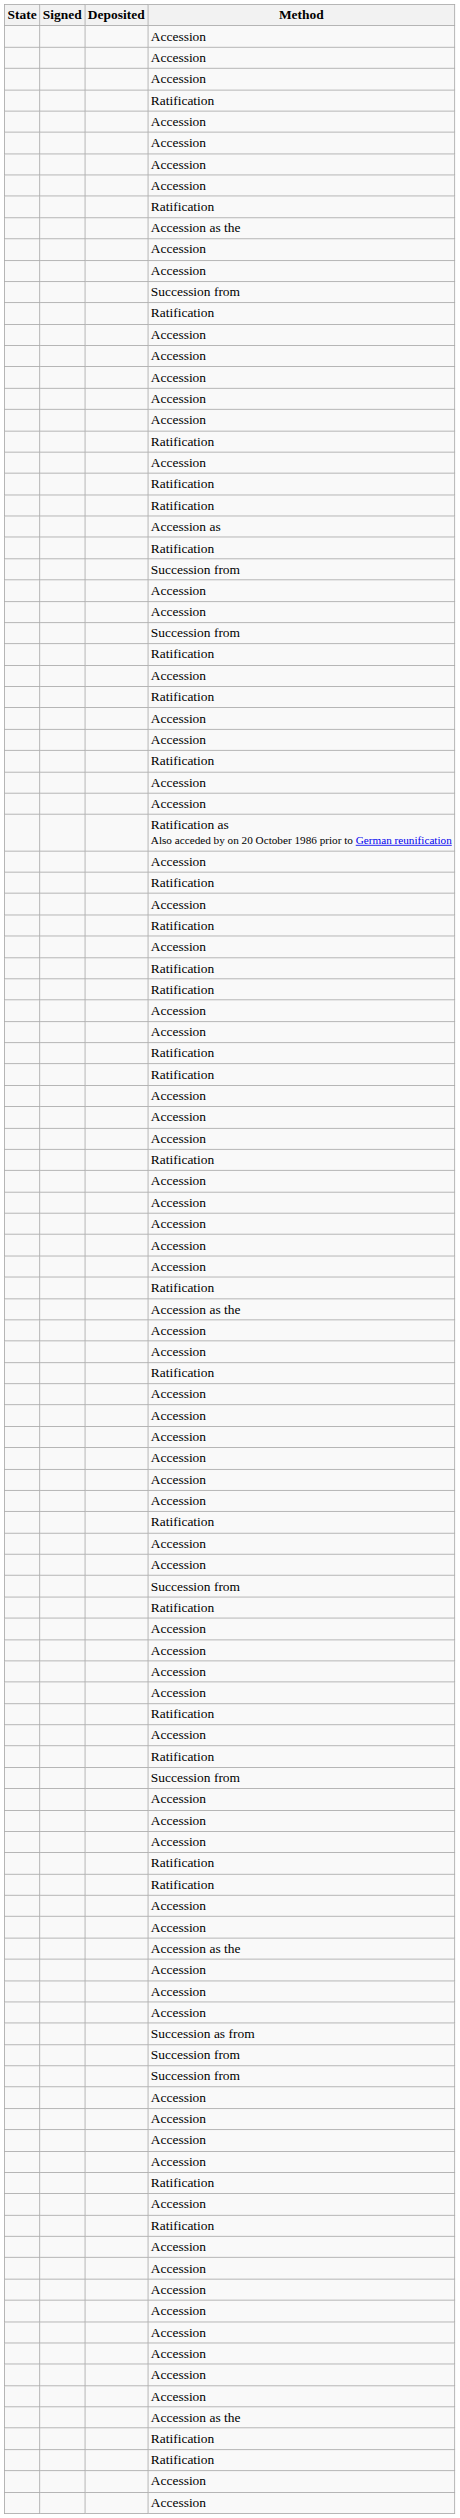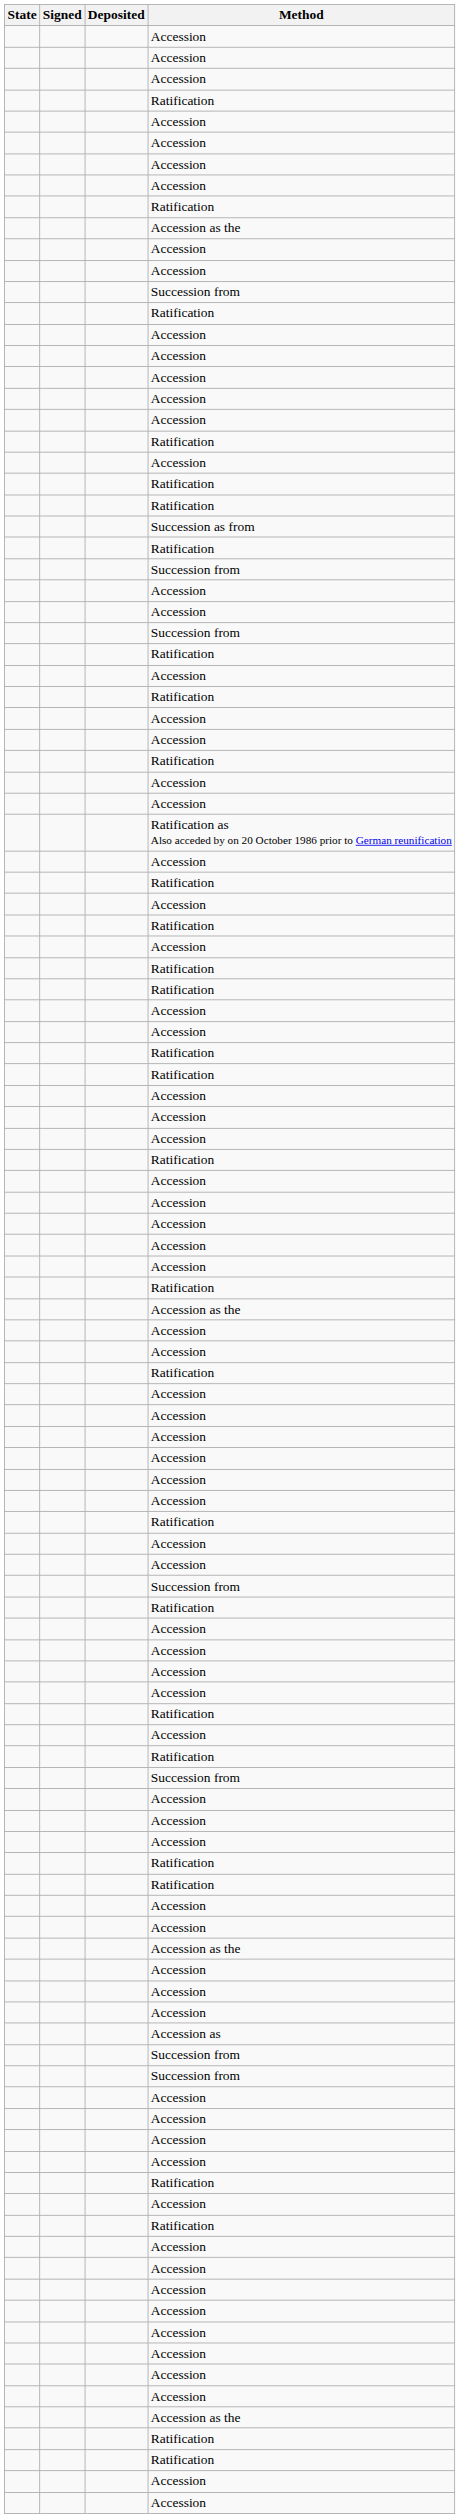 <table class="wikitable sortable">
 <tr>
 <th>State</th>
 <th>Signed</th>
 <th>Deposited</th>
 <th>Method</th>
 </tr>
 <tr>
 <td></td>
 <td></td>
 <td></td>
 <td>Accession</td>
 </tr>
 <tr>
 <td></td>
 <td></td>
 <td></td>
 <td>Accession</td>
 </tr>
 <tr>
 <td></td>
 <td></td>
 <td></td>
 <td>Accession</td>
 </tr>
 <tr>
 <td></td>
 <td></td>
 <td></td>
 <td>Ratification</td>
 </tr>
 <tr>
 <td></td>
 <td></td>
 <td></td>
 <td>Accession</td>
 </tr>
 <tr>
 <td></td>
 <td></td>
 <td></td>
 <td>Accession</td>
 </tr>
 <tr>
 <td></td>
 <td></td>
 <td></td>
 <td>Accession</td>
 </tr>
 <tr>
 <td></td>
 <td></td>
 <td></td>
 <td>Accession</td>
 </tr>
 <tr>
 <td></td>
 <td></td>
 <td></td>
 <td>Ratification</td>
 </tr>
 <tr>
 <td></td>
 <td></td>
 <td></td>
 <td>Accession as the </td>
 </tr>
 <tr>
 <td></td>
 <td></td>
 <td></td>
 <td>Accession</td>
 </tr>
 <tr>
 <td></td>
 <td></td>
 <td></td>
 <td>Accession</td>
 </tr>
 <tr>
 <td></td>
 <td></td>
 <td></td>
 <td>Succession from </td>
 </tr>
 <tr>
 <td></td>
 <td></td>
 <td></td>
 <td>Ratification</td>
 </tr>
 <tr>
 <td></td>
 <td></td>
 <td></td>
 <td>Accession</td>
 </tr>
 <tr>
 <td></td>
 <td></td>
 <td></td>
 <td>Accession</td>
 </tr>
 <tr>
 <td></td>
 <td></td>
 <td></td>
 <td>Accession</td>
 </tr>
 <tr>
 <td></td>
 <td></td>
 <td></td>
 <td>Accession</td>
 </tr>
 <tr>
 <td></td>
 <td></td>
 <td></td>
 <td>Accession</td>
 </tr>
 <tr>
 <td></td>
 <td></td>
 <td></td>
 <td>Ratification</td>
 </tr>
 <tr>
 <td></td>
 <td></td>
 <td></td>
 <td>Accession</td>
 </tr>
 <tr>
 <td></td>
 <td></td>
 <td></td>
 <td>Ratification</td>
 </tr>
 <tr>
 <td></td>
 <td></td>
 <td></td>
 <td>Ratification</td>
 </tr>
 <tr>
 <td></td>
 <td></td>
 <td></td>
-<td>Accession as </td>
+<td>Succession as  from </td>
 </tr>
 <tr>
 <td></td>
 <td></td>
 <td></td>
 <td>Ratification</td>
 </tr>
 <tr>
 <td></td>
 <td></td>
 <td></td>
 <td>Succession from </td>
 </tr>
 <tr>
 <td></td>
 <td></td>
 <td></td>
 <td>Accession</td>
 </tr>
 <tr>
 <td></td>
 <td></td>
 <td></td>
 <td>Accession</td>
 </tr>
 <tr>
 <td></td>
 <td></td>
 <td></td>
 <td>Succession from </td>
 </tr>
 <tr>
 <td></td>
 <td></td>
 <td></td>
 <td>Ratification</td>
 </tr>
 <tr>
 <td></td>
 <td></td>
 <td></td>
 <td>Accession</td>
 </tr>
 <tr>
 <td></td>
 <td></td>
 <td></td>
 <td>Ratification</td>
 </tr>
 <tr>
 <td></td>
 <td></td>
 <td></td>
 <td>Accession</td>
 </tr>
 <tr>
 <td></td>
 <td></td>
 <td></td>
 <td>Accession</td>
 </tr>
 <tr>
 <td></td>
 <td></td>
 <td></td>
 <td>Ratification</td>
 </tr>
 <tr>
 <td></td>
 <td></td>
 <td></td>
 <td>Accession</td>
 </tr>
 <tr>
 <td></td>
 <td></td>
 <td></td>
 <td>Accession</td>
 </tr>
 <tr>
 <td></td>
 <td></td>
 <td></td>
 <td>Ratification as <br><small>Also acceded by  on 20 October 1986 prior to <a href='#'>German reunification</a></small></td>
 </tr>
 <tr>
 <td></td>
 <td></td>
 <td></td>
 <td>Accession</td>
 </tr>
 <tr>
 <td></td>
 <td></td>
 <td></td>
 <td>Ratification</td>
 </tr>
 <tr>
 <td></td>
 <td></td>
 <td></td>
 <td>Accession</td>
 </tr>
 <tr>
 <td></td>
 <td></td>
 <td></td>
 <td>Ratification</td>
 </tr>
 <tr>
 <td></td>
 <td></td>
 <td></td>
 <td>Accession</td>
 </tr>
 <tr>
 <td></td>
 <td></td>
 <td></td>
 <td>Ratification</td>
 </tr>
 <tr>
 <td></td>
 <td></td>
 <td></td>
 <td>Ratification</td>
 </tr>
 <tr>
 <td></td>
 <td></td>
 <td></td>
 <td>Accession</td>
 </tr>
 <tr>
 <td></td>
 <td></td>
 <td></td>
 <td>Accession</td>
 </tr>
 <tr>
 <td></td>
 <td></td>
 <td></td>
 <td>Ratification</td>
 </tr>
 <tr>
 <td></td>
 <td></td>
 <td></td>
 <td>Ratification</td>
 </tr>
 <tr>
 <td></td>
 <td></td>
 <td></td>
 <td>Accession</td>
 </tr>
 <tr>
 <td></td>
 <td></td>
 <td></td>
 <td>Accession</td>
 </tr>
 <tr>
 <td></td>
 <td></td>
 <td></td>
 <td>Accession</td>
 </tr>
 <tr>
 <td></td>
 <td></td>
 <td></td>
 <td>Ratification</td>
 </tr>
 <tr>
 <td></td>
 <td></td>
 <td></td>
 <td>Accession</td>
 </tr>
 <tr>
 <td></td>
 <td></td>
 <td></td>
 <td>Accession</td>
 </tr>
 <tr>
 <td></td>
 <td></td>
 <td></td>
 <td>Accession</td>
 </tr>
 <tr>
 <td></td>
 <td></td>
 <td></td>
 <td>Accession</td>
 </tr>
 <tr>
 <td></td>
 <td></td>
 <td></td>
 <td>Accession</td>
 </tr>
 <tr>
 <td></td>
 <td></td>
 <td></td>
 <td>Ratification</td>
 </tr>
 <tr>
 <td></td>
 <td></td>
 <td></td>
 <td>Accession as the </td>
 </tr>
 <tr>
 <td></td>
 <td></td>
 <td></td>
 <td>Accession</td>
 </tr>
 <tr>
 <td></td>
 <td></td>
 <td></td>
 <td>Accession</td>
 </tr>
 <tr>
 <td></td>
 <td></td>
 <td></td>
 <td>Ratification</td>
 </tr>
 <tr>
 <td></td>
 <td></td>
 <td></td>
 <td>Accession</td>
 </tr>
 <tr>
 <td></td>
 <td></td>
 <td></td>
 <td>Accession</td>
 </tr>
 <tr>
 <td></td>
 <td></td>
 <td></td>
 <td>Accession</td>
 </tr>
 <tr>
 <td></td>
 <td></td>
 <td></td>
 <td>Accession</td>
 </tr>
 <tr>
 <td></td>
 <td></td>
 <td></td>
 <td>Accession</td>
 </tr>
 <tr>
 <td></td>
 <td></td>
 <td></td>
 <td>Accession</td>
 </tr>
 <tr>
 <td></td>
 <td></td>
 <td></td>
 <td>Ratification</td>
 </tr>
 <tr>
 <td></td>
 <td></td>
 <td></td>
 <td>Accession</td>
 </tr>
 <tr>
 <td></td>
 <td></td>
 <td></td>
 <td>Accession</td>
 </tr>
 <tr>
 <td></td>
 <td></td>
 <td></td>
 <td>Succession from </td>
 </tr>
 <tr>
 <td></td>
 <td></td>
 <td></td>
 <td>Ratification</td>
 </tr>
 <tr>
 <td></td>
 <td></td>
 <td></td>
 <td>Accession</td>
 </tr>
 <tr>
 <td></td>
 <td></td>
 <td></td>
 <td>Accession</td>
 </tr>
 <tr>
 <td></td>
 <td></td>
 <td></td>
 <td>Accession</td>
 </tr>
 <tr>
 <td></td>
 <td></td>
 <td></td>
 <td>Accession</td>
 </tr>
 <tr>
 <td></td>
 <td></td>
 <td></td>
 <td>Ratification</td>
 </tr>
 <tr>
 <td></td>
 <td></td>
 <td></td>
 <td>Accession</td>
 </tr>
 <tr>
 <td></td>
 <td></td>
 <td></td>
 <td>Ratification</td>
 </tr>
 <tr>
 <td></td>
 <td></td>
 <td></td>
 <td>Succession from </td>
 </tr>
 <tr>
 <td></td>
 <td></td>
 <td></td>
 <td>Accession</td>
 </tr>
 <tr>
 <td></td>
 <td></td>
 <td></td>
 <td>Accession</td>
 </tr>
 <tr>
 <td></td>
 <td></td>
 <td></td>
 <td>Accession</td>
 </tr>
 <tr>
 <td></td>
 <td></td>
 <td></td>
 <td>Ratification</td>
 </tr>
 <tr>
 <td></td>
 <td></td>
 <td></td>
 <td>Ratification</td>
 </tr>
 <tr>
 <td></td>
 <td></td>
 <td></td>
 <td>Accession</td>
 </tr>
 <tr>
 <td></td>
 <td></td>
 <td></td>
 <td>Accession</td>
 </tr>
 <tr>
 <td></td>
 <td></td>
 <td></td>
 <td>Accession as the </td>
 </tr>
 <tr>
 <td></td>
 <td></td>
 <td></td>
 <td>Accession</td>
 </tr>
 <tr>
 <td></td>
 <td></td>
 <td></td>
 <td>Accession</td>
 </tr>
 <tr>
 <td></td>
 <td></td>
 <td></td>
 <td>Accession</td>
 </tr>
 <tr>
 <td></td>
 <td></td>
 <td></td>
-<td>Succession as  from </td>
+<td>Accession as </td>
 </tr>
 <tr>
 <td></td>
 <td></td>
 <td></td>
 <td>Succession from </td>
 </tr>
 <tr>
 <td></td>
 <td></td>
 <td></td>
 <td>Succession from </td>
 </tr>
 <tr>
 <td></td>
 <td></td>
 <td></td>
 <td>Accession</td>
 </tr>
 <tr>
 <td></td>
 <td></td>
 <td></td>
 <td>Accession</td>
 </tr>
 <tr>
 <td></td>
 <td></td>
 <td></td>
 <td>Accession</td>
 </tr>
 <tr>
 <td></td>
 <td></td>
 <td></td>
 <td>Accession</td>
 </tr>
 <tr>
 <td></td>
 <td></td>
 <td></td>
 <td>Ratification</td>
 </tr>
 <tr>
 <td></td>
 <td></td>
 <td></td>
 <td>Accession</td>
 </tr>
 <tr>
 <td></td>
 <td></td>
 <td></td>
 <td>Ratification</td>
 </tr>
 <tr>
 <td></td>
 <td></td>
 <td></td>
 <td>Accession</td>
 </tr>
 <tr>
 <td></td>
 <td></td>
 <td></td>
 <td>Accession</td>
 </tr>
 <tr>
 <td></td>
 <td></td>
 <td></td>
 <td>Accession</td>
 </tr>
 <tr>
 <td></td>
 <td></td>
 <td></td>
 <td>Accession</td>
 </tr>
 <tr>
 <td></td>
 <td></td>
 <td></td>
 <td>Accession</td>
 </tr>
 <tr>
 <td></td>
 <td></td>
 <td></td>
 <td>Accession</td>
 </tr>
 <tr>
 <td></td>
 <td></td>
 <td></td>
 <td>Accession</td>
 </tr>
 <tr>
 <td></td>
 <td></td>
 <td></td>
 <td>Accession</td>
 </tr>
 <tr>
 <td></td>
 <td></td>
 <td></td>
 <td>Accession as the </td>
 </tr>
 <tr>
 <td></td>
 <td></td>
 <td></td>
 <td>Ratification</td>
 </tr>
 <tr>
 <td></td>
 <td></td>
 <td></td>
 <td>Ratification</td>
 </tr>
 <tr>
 <td></td>
 <td></td>
 <td></td>
 <td>Accession</td>
 </tr>
 <tr>
 <td></td>
 <td></td>
 <td></td>
 <td>Accession</td>
 </tr>
 </table>
